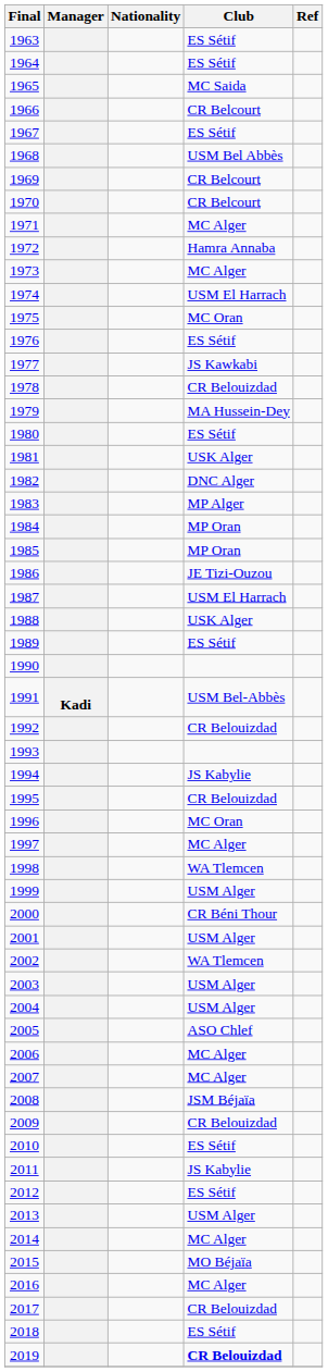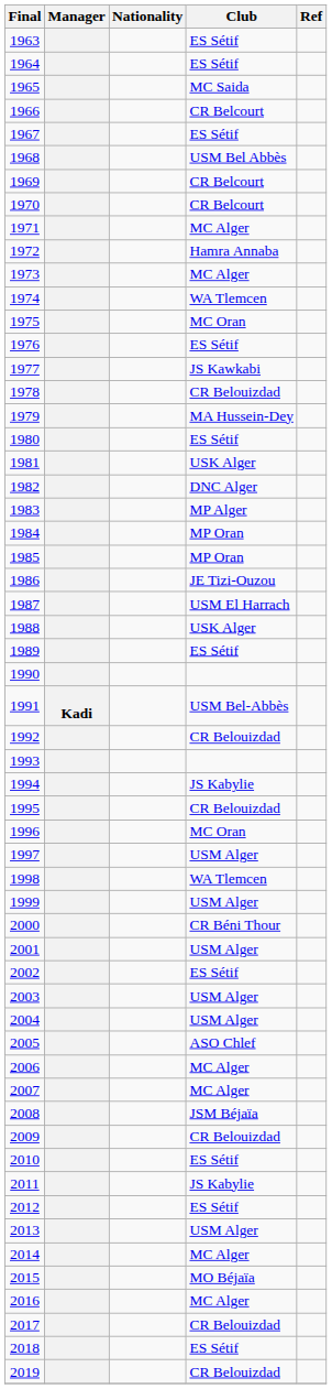 <table class="sortable wikitable plainrowheaders">
 <tr>
 <th scope="col">Final</th>
 <th scope="col">Manager</th>
 <th scope="col">Nationality</th>
 <th scope="col">Club</th>
 <th scope="col" class="unsortable">Ref</th>
 </tr>
 <tr>
 <td align=center><a href='#'>1963</a></td>
 <th scope="row"></th>
 <td></td>
 <td><a href='#'>ES Sétif</a></td>
 <td></td>
 </tr>
 <tr>
 <td align=center><a href='#'>1964</a></td>
 <th scope="row"></th>
 <td></td>
 <td><a href='#'>ES Sétif</a></td>
 <td></td>
 </tr>
 <tr>
 <td align=center><a href='#'>1965</a></td>
 <th scope="row"></th>
 <td></td>
 <td><a href='#'>MC Saida</a></td>
 <td></td>
 </tr>
 <tr>
 <td align=center><a href='#'>1966</a></td>
 <th scope="row"></th>
 <td></td>
 <td><a href='#'>CR Belcourt</a></td>
 <td></td>
 </tr>
 <tr>
 <td align=center><a href='#'>1967</a></td>
 <th scope="row"></th>
 <td></td>
 <td><a href='#'>ES Sétif</a></td>
 <td></td>
 </tr>
 <tr>
 <td align=center><a href='#'>1968</a></td>
 <th scope="row"></th>
 <td></td>
 <td><a href='#'>USM Bel Abbès</a></td>
 <td></td>
 </tr>
 <tr>
 <td align=center><a href='#'>1969</a></td>
 <th scope="row"></th>
 <td></td>
 <td><a href='#'>CR Belcourt</a></td>
 <td></td>
 </tr>
 <tr>
 <td align=center><a href='#'>1970</a></td>
 <th scope="row"></th>
 <td></td>
 <td><a href='#'>CR Belcourt</a></td>
 <td></td>
 </tr>
 <tr>
 <td align=center><a href='#'>1971</a></td>
 <th scope="row"></th>
 <td></td>
 <td><a href='#'>MC Alger</a></td>
 <td></td>
 </tr>
 <tr>
 <td align=center><a href='#'>1972</a></td>
 <th scope="row"></th>
 <td></td>
 <td><a href='#'>Hamra Annaba</a></td>
 <td></td>
 </tr>
 <tr>
 <td align=center><a href='#'>1973</a></td>
 <th scope="row"></th>
 <td></td>
 <td><a href='#'>MC Alger</a></td>
 <td></td>
 </tr>
 <tr>
 <td align=center><a href='#'>1974</a></td>
 <th scope="row"></th>
 <td></td>
-<td><a href='#'>USM El Harrach</a></td>
+<td><a href='#'>WA Tlemcen</a></td>
 <td></td>
 </tr>
 <tr>
 <td align=center><a href='#'>1975</a></td>
 <th scope="row"></th>
 <td></td>
 <td><a href='#'>MC Oran</a></td>
 <td></td>
 </tr>
 <tr>
 <td align=center><a href='#'>1976</a></td>
 <th scope="row"></th>
 <td></td>
 <td><a href='#'>ES Sétif</a></td>
 <td></td>
 </tr>
 <tr>
 <td align=center><a href='#'>1977</a></td>
 <th scope="row"><br></th>
 <td><br></td>
 <td><a href='#'>JS Kawkabi</a></td>
 <td></td>
 </tr>
 <tr>
 <td align=center><a href='#'>1978</a></td>
 <th scope="row"><br></th>
 <td><br></td>
 <td><a href='#'>CR Belouizdad</a></td>
 <td></td>
 </tr>
 <tr>
 <td align=center><a href='#'>1979</a></td>
 <th scope="row"><br></th>
 <td><br></td>
 <td><a href='#'>MA Hussein-Dey</a></td>
 <td></td>
 </tr>
 <tr>
 <td align=center><a href='#'>1980</a></td>
 <th scope="row"></th>
 <td></td>
 <td><a href='#'>ES Sétif</a></td>
 <td></td>
 </tr>
 <tr>
 <td align=center><a href='#'>1981</a></td>
 <th scope="row"></th>
 <td></td>
 <td><a href='#'>USK Alger</a></td>
 <td></td>
 </tr>
 <tr>
 <td align=center><a href='#'>1982</a></td>
 <th scope="row"></th>
 <td></td>
 <td><a href='#'>DNC Alger</a></td>
 <td></td>
 </tr>
 <tr>
 <td align=center><a href='#'>1983</a></td>
 <th scope="row"></th>
 <td></td>
 <td><a href='#'>MP Alger</a></td>
 <td></td>
 </tr>
 <tr>
 <td align=center><a href='#'>1984</a></td>
 <th scope="row"></th>
 <td></td>
 <td><a href='#'>MP Oran</a></td>
 <td></td>
 </tr>
 <tr>
 <td align=center><a href='#'>1985</a></td>
 <th scope="row"></th>
 <td></td>
 <td><a href='#'>MP Oran</a></td>
 <td></td>
 </tr>
 <tr>
 <td align=center><a href='#'>1986</a></td>
 <th scope="row"><br></th>
 <td><br></td>
 <td><a href='#'>JE Tizi-Ouzou</a></td>
 <td></td>
 </tr>
 <tr>
 <td align=center><a href='#'>1987</a></td>
 <th scope="row"></th>
 <td></td>
 <td><a href='#'>USM El Harrach</a></td>
 <td></td>
 </tr>
 <tr>
 <td align=center><a href='#'>1988</a></td>
 <th scope="row"><br></th>
 <td><br></td>
 <td><a href='#'>USK Alger</a></td>
 <td></td>
 </tr>
 <tr>
 <td align=center><a href='#'>1989</a></td>
 <th scope="row"></th>
 <td></td>
 <td><a href='#'>ES Sétif</a></td>
 <td></td>
 </tr>
 <tr>
 <td align=center><a href='#'>1990</a></td>
 <th></th>
 <td></td>
 <td></td>
 <td></td>
 </tr>
 <tr>
 <td align=center><a href='#'>1991</a></td>
 <th scope="row"><br>Kadi</th>
 <td><br></td>
 <td><a href='#'>USM Bel-Abbès</a></td>
 <td></td>
 </tr>
 <tr>
 <td align=center><a href='#'>1992</a></td>
 <th scope="row"><br></th>
 <td><br></td>
 <td><a href='#'>CR Belouizdad</a></td>
 <td></td>
 </tr>
 <tr>
 <td align=center><a href='#'>1993</a></td>
 <th></th>
 <td></td>
 <td></td>
 <td></td>
 </tr>
 <tr>
 <td align=center><a href='#'>1994</a></td>
 <th scope="row"></th>
 <td></td>
 <td><a href='#'>JS Kabylie</a></td>
 <td></td>
 </tr>
 <tr>
 <td align=center><a href='#'>1995</a></td>
 <th scope="row"><br></th>
 <td></td>
 <td><a href='#'>CR Belouizdad</a></td>
 <td></td>
 </tr>
 <tr>
 <td align=center><a href='#'>1996</a></td>
 <th scope="row"></th>
 <td></td>
 <td><a href='#'>MC Oran</a></td>
 <td></td>
 </tr>
 <tr>
 <td align=center><a href='#'>1997</a></td>
 <th scope="row"></th>
 <td></td>
-<td><a href='#'>MC Alger</a></td>
+<td><a href='#'>USM Alger</a></td>
 <td></td>
 </tr>
 <tr>
 <td align=center><a href='#'>1998</a></td>
 <th scope="row"></th>
 <td></td>
 <td><a href='#'>WA Tlemcen</a></td>
 <td></td>
 </tr>
 <tr>
 <td align=center><a href='#'>1999</a></td>
 <th scope="row"><br></th>
 <td><br></td>
 <td><a href='#'>USM Alger</a></td>
 <td></td>
 </tr>
 <tr>
 <td align=center><a href='#'>2000</a></td>
 <th scope="row"></th>
 <td></td>
 <td><a href='#'>CR Béni Thour</a></td>
 <td></td>
 </tr>
 <tr>
 <td align=center><a href='#'>2001</a></td>
 <th scope="row"></th>
 <td></td>
 <td><a href='#'>USM Alger</a></td>
 <td></td>
 </tr>
 <tr>
 <td align=center><a href='#'>2002</a></td>
 <th scope="row"></th>
 <td></td>
-<td><a href='#'>WA Tlemcen</a></td>
+<td><a href='#'>ES Sétif</a></td>
 <td></td>
 </tr>
 <tr>
 <td align=center><a href='#'>2003</a></td>
 <th scope="row"></th>
 <td></td>
 <td><a href='#'>USM Alger</a></td>
 <td></td>
 </tr>
 <tr>
 <td align=center><a href='#'>2004</a></td>
 <th scope="row"></th>
 <td></td>
 <td><a href='#'>USM Alger</a></td>
 <td></td>
 </tr>
 <tr>
 <td align=center><a href='#'>2005</a></td>
 <th scope="row"></th>
 <td></td>
 <td><a href='#'>ASO Chlef</a></td>
 <td></td>
 </tr>
 <tr>
 <td align=center><a href='#'>2006</a></td>
 <th scope="row"></th>
 <td></td>
 <td><a href='#'>MC Alger</a></td>
 <td></td>
 </tr>
 <tr>
 <td align=center><a href='#'>2007</a></td>
 <th scope="row"></th>
 <td></td>
 <td><a href='#'>MC Alger</a></td>
 <td></td>
 </tr>
 <tr>
 <td align=center><a href='#'>2008</a></td>
 <th scope="row"></th>
 <td></td>
 <td><a href='#'>JSM Béjaïa</a></td>
 <td></td>
 </tr>
 <tr>
 <td align=center><a href='#'>2009</a></td>
 <th scope="row"></th>
 <td></td>
 <td><a href='#'>CR Belouizdad</a></td>
 <td></td>
 </tr>
 <tr>
 <td align=center><a href='#'>2010</a></td>
 <th scope="row"></th>
 <td></td>
 <td><a href='#'>ES Sétif</a></td>
 <td></td>
 </tr>
 <tr>
 <td align=center><a href='#'>2011</a></td>
 <th scope="row"></th>
 <td></td>
 <td><a href='#'>JS Kabylie</a></td>
 <td></td>
 </tr>
 <tr>
 <td align=center><a href='#'>2012</a></td>
 <th scope="row"></th>
 <td></td>
 <td><a href='#'>ES Sétif</a></td>
 <td></td>
 </tr>
 <tr>
 <td align=center><a href='#'>2013</a></td>
 <th scope="row"></th>
 <td></td>
 <td><a href='#'>USM Alger</a></td>
 <td></td>
 </tr>
 <tr>
 <td align=center><a href='#'>2014</a></td>
 <th scope="row"></th>
 <td></td>
 <td><a href='#'>MC Alger</a></td>
 <td></td>
 </tr>
 <tr>
 <td align=center><a href='#'>2015</a></td>
 <th scope="row"></th>
 <td></td>
 <td><a href='#'>MO Béjaïa</a></td>
 <td></td>
 </tr>
 <tr>
 <td align=center><a href='#'>2016</a></td>
 <th scope="row"></th>
 <td></td>
 <td><a href='#'>MC Alger</a></td>
 <td></td>
 </tr>
 <tr>
 <td align=center><a href='#'>2017</a></td>
 <th scope="row"></th>
 <td></td>
 <td><a href='#'>CR Belouizdad</a></td>
 <td></td>
 </tr>
 <tr>
 <td align=center><a href='#'>2018</a></td>
 <th scope="row"></th>
 <td></td>
 <td><a href='#'>ES Sétif</a></td>
 <td></td>
 </tr>
 <tr>
 <td align=center><a href='#'>2019</a></td>
 <th scope="row"></th>
 <td></td>
-<td><strong><a href='#'>CR Belouizdad</a></strong></td>
+<td><a href='#'>CR Belouizdad</a></td>
 <td></td>
 </tr>
 <tr>
 </tr>
 </table>
